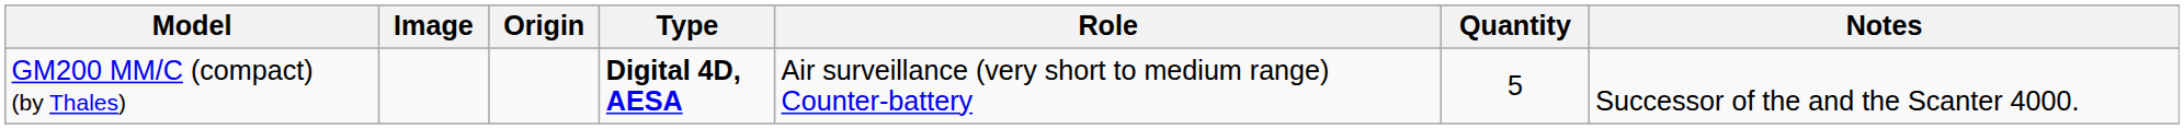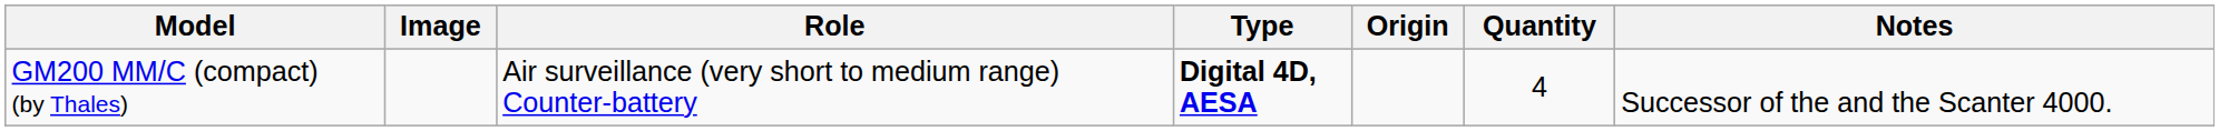 <table class="wikitable" style="width:100%;">
 <tr>
 <th>Model</th>
 <th>Image</th>
+<th>Role</th>
+<th>Type</th>
 <th>Origin</th>
-<th>Type</th>
-<th>Role</th>
 <th>Quantity</th>
 <th>Notes</th>
 </tr>
 <tr>
 <td><a href='#'>GM200 MM/C</a> (compact)<br><small>(by <a href='#'>Thales</a>)</small></td>
 <td style="text-align: center;"></td>
+<td>Air surveillance (very short to medium range)<br><a href='#'>Counter-battery</a></td>
+<td><strong>Digital 4D,<br><a href='#'>AESA</a></strong></td>
 <td></td>
-<td><strong>Digital 4D,<br><a href='#'>AESA</a></strong></td>
-<td>Air surveillance (very short to medium range)<br><a href='#'>Counter-battery</a></td>
-<td style="text-align: center;">5</td>
+<td style="text-align: center;">4</td>
 <td><br>Successor of the  and the Scanter 4000.</td>
 </tr>
 </table>
